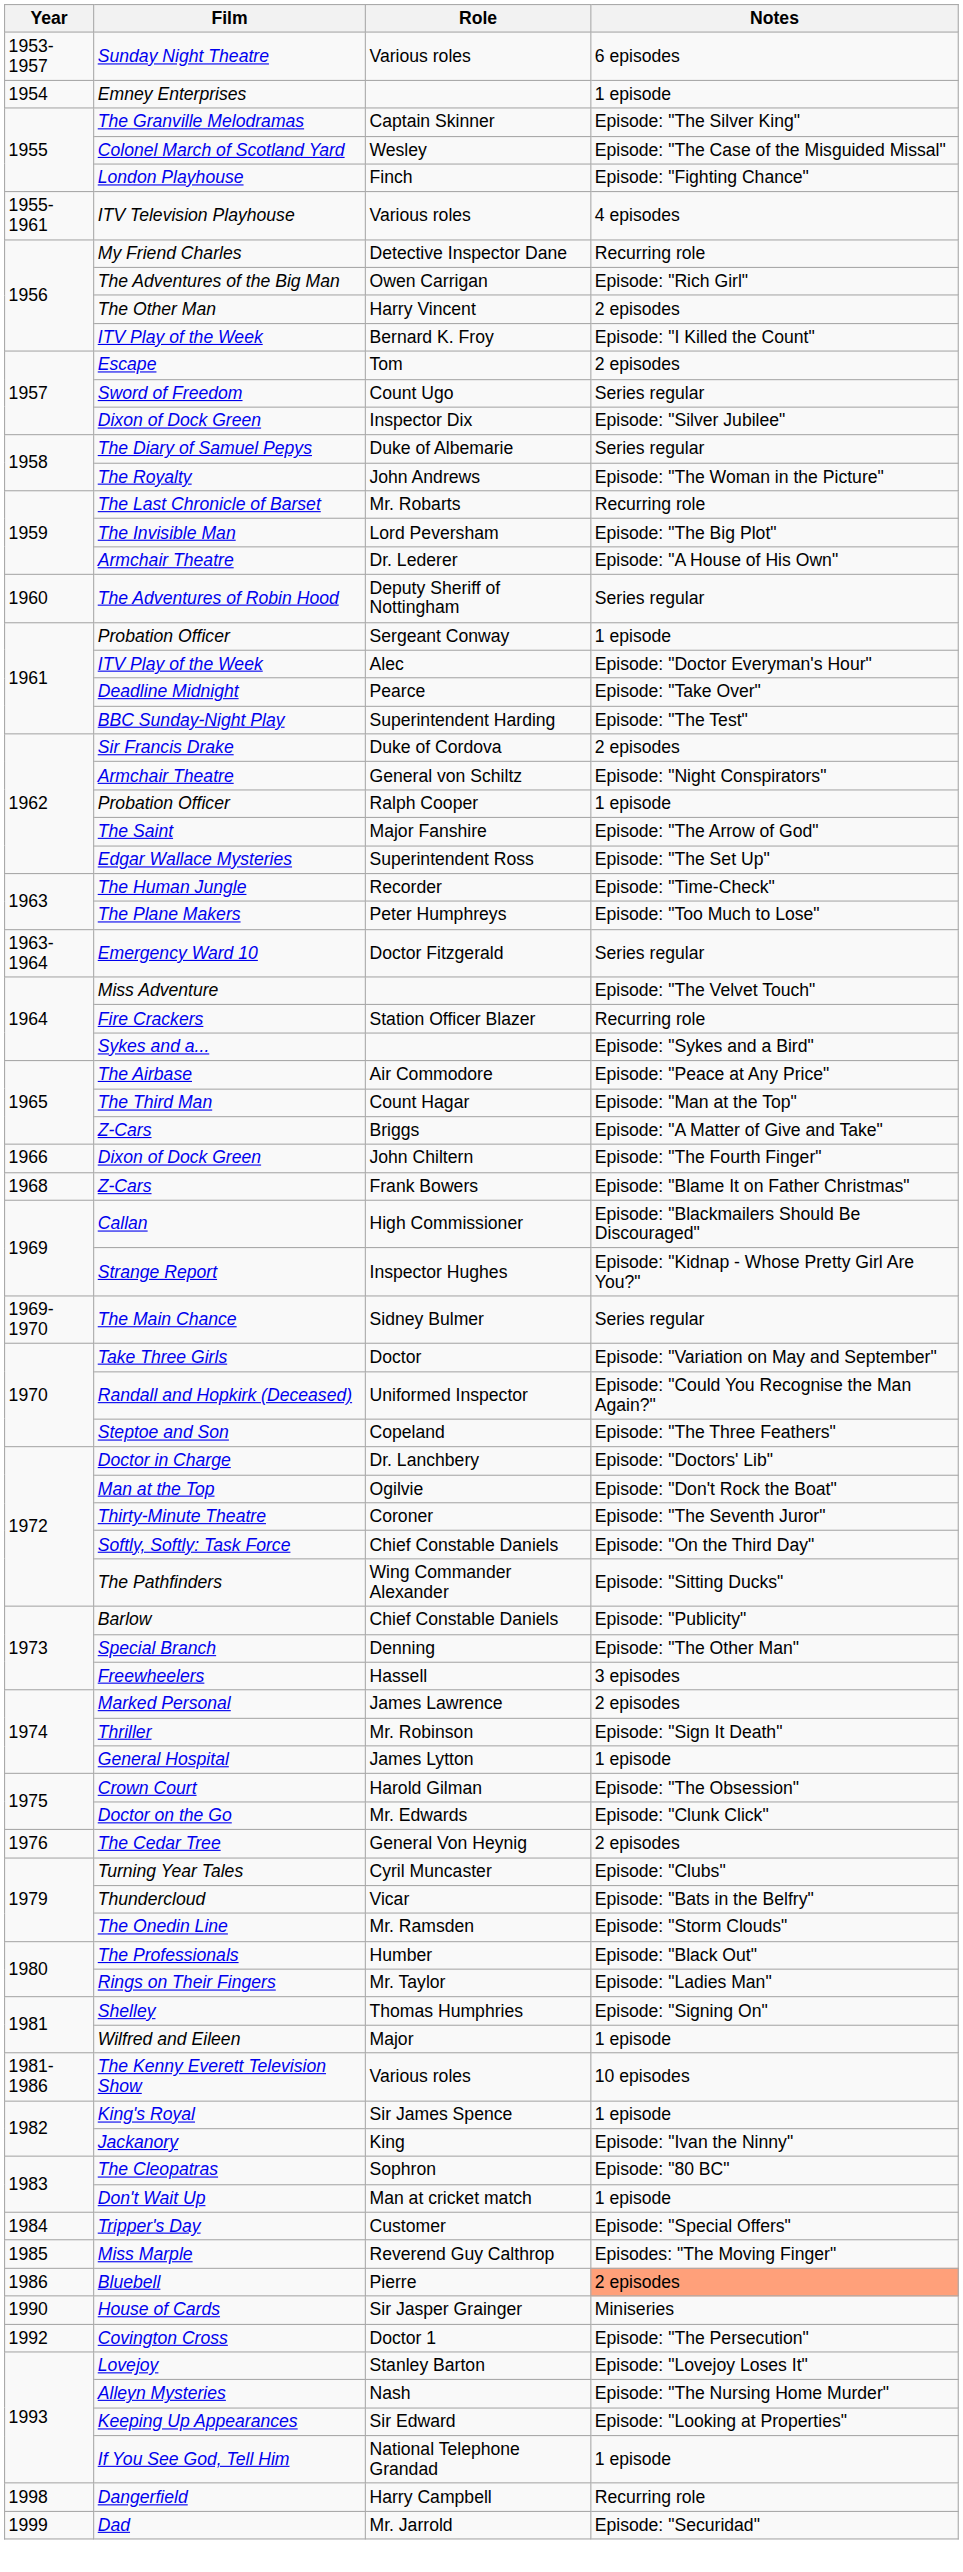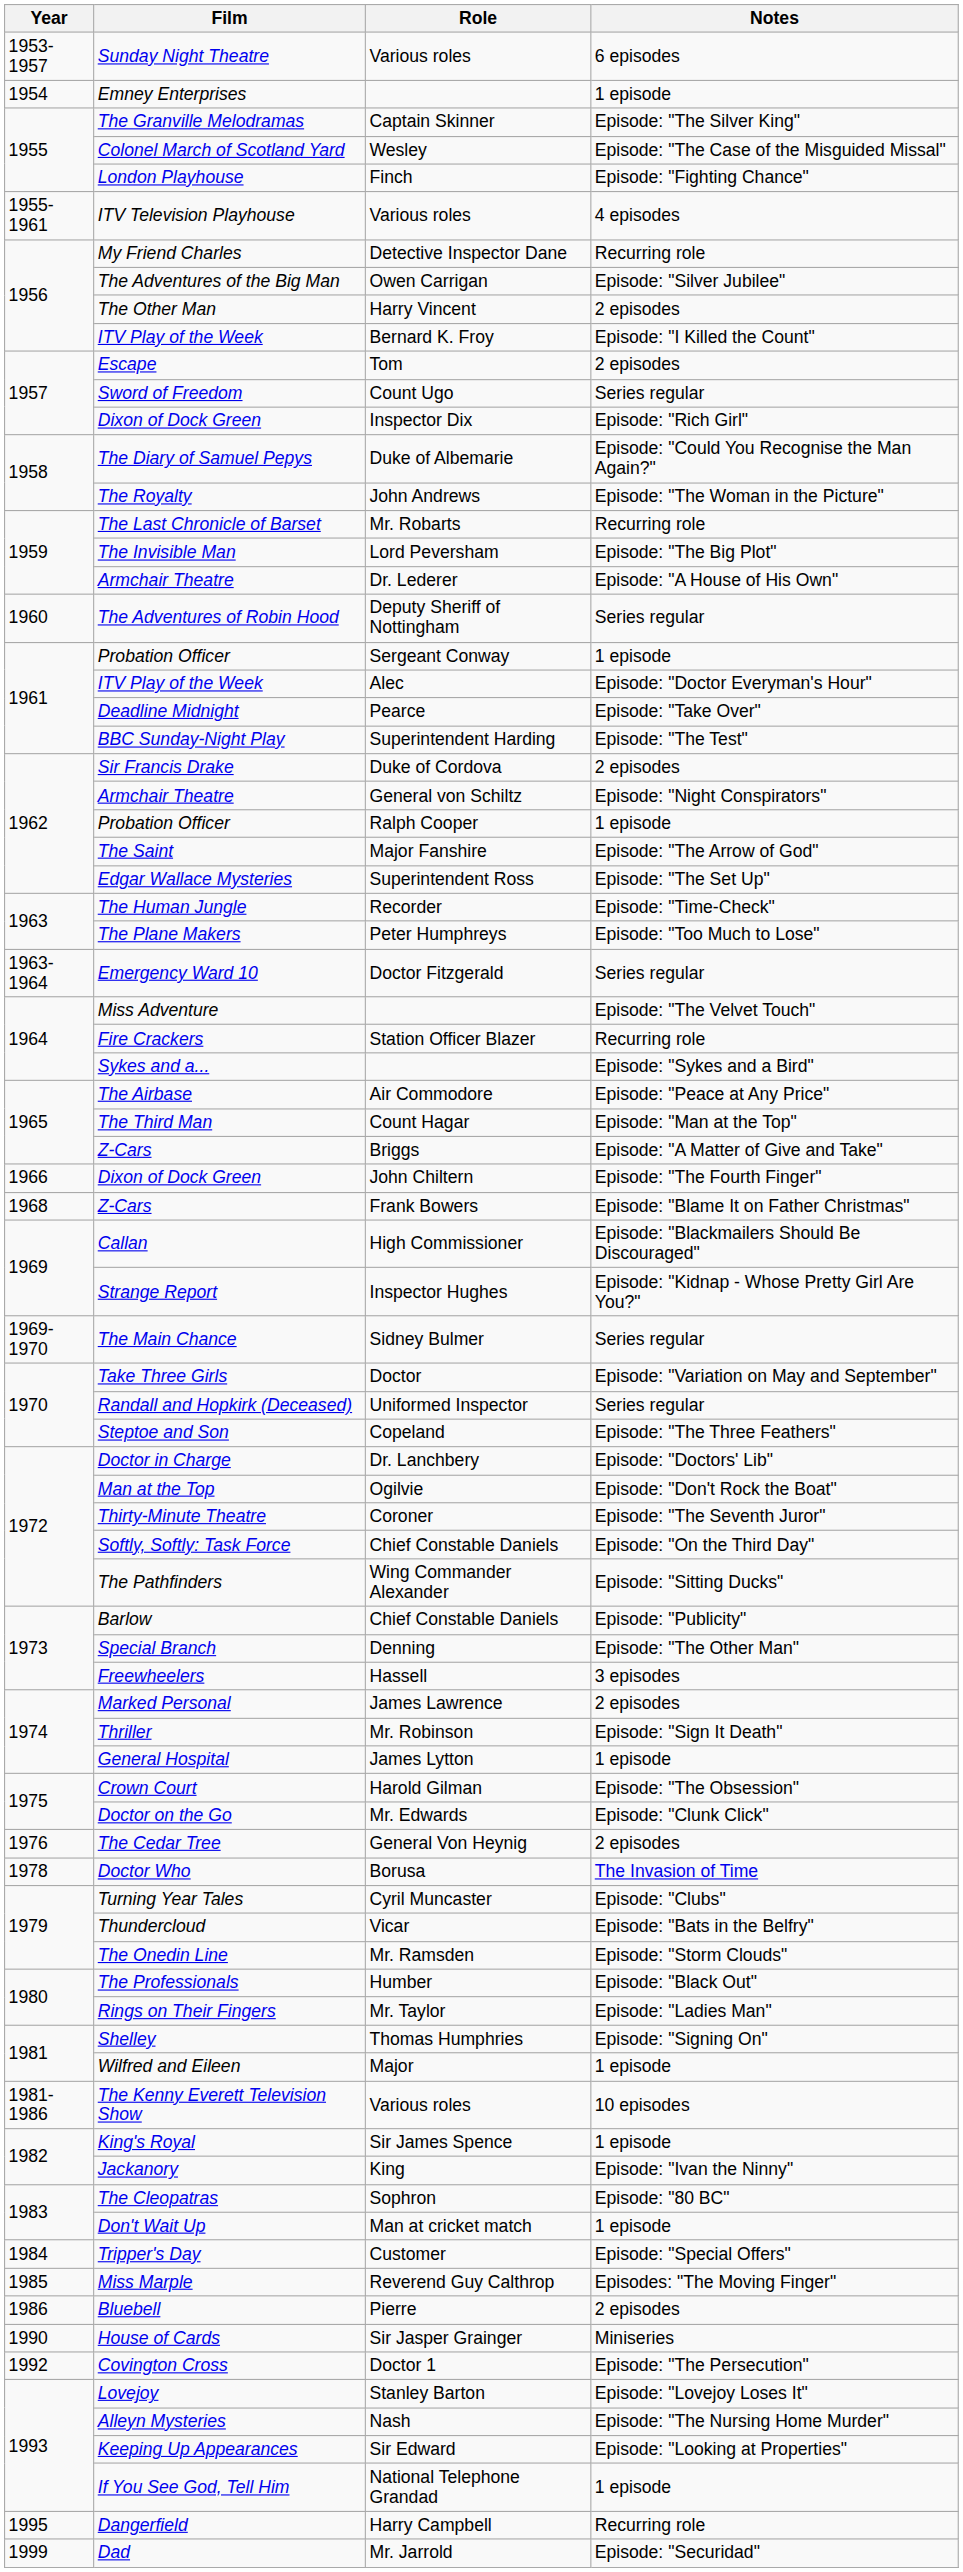 <table class="wikitable">
 <tr>
 <th>Year</th>
 <th>Film</th>
 <th>Role</th>
 <th>Notes</th>
 </tr>
 <tr>
 <td>1953-1957</td>
 <td><em><a href='#'>Sunday Night Theatre</a></em></td>
 <td>Various roles</td>
 <td>6 episodes</td>
 </tr>
 <tr>
 <td>1954</td>
 <td><em>Emney Enterprises</em></td>
 <td></td>
 <td>1 episode</td>
 </tr>
 <tr>
 <td rowspan="3">1955</td>
 <td><em><a href='#'>The Granville Melodramas</a></em></td>
 <td>Captain Skinner</td>
 <td>Episode: "The Silver King"</td>
 </tr>
 <tr>
 <td><em><a href='#'>Colonel March of Scotland Yard</a></em></td>
 <td>Wesley</td>
 <td>Episode: "The Case of the Misguided Missal"</td>
 </tr>
 <tr>
 <td><em><a href='#'>London Playhouse</a></em></td>
 <td>Finch</td>
 <td>Episode: "Fighting Chance"</td>
 </tr>
 <tr>
 <td>1955-1961</td>
 <td><em>ITV Television Playhouse</em></td>
 <td>Various roles</td>
 <td>4 episodes</td>
 </tr>
 <tr>
 <td rowspan="4">1956</td>
 <td><em>My Friend Charles</em></td>
 <td>Detective Inspector Dane</td>
 <td>Recurring role</td>
 </tr>
 <tr>
 <td><em>The Adventures of the Big Man</em></td>
 <td>Owen Carrigan</td>
-<td>Episode: "Rich Girl"</td>
+<td>Episode: "Silver Jubilee"</td>
 </tr>
 <tr>
 <td><em>The Other Man</em></td>
 <td>Harry Vincent</td>
 <td>2 episodes</td>
 </tr>
 <tr>
 <td><em><a href='#'>ITV Play of the Week</a></em></td>
 <td>Bernard K. Froy</td>
 <td>Episode: "I Killed the Count"</td>
 </tr>
 <tr>
 <td rowspan="3">1957</td>
 <td><em><a href='#'>Escape</a></em></td>
 <td>Tom</td>
 <td>2 episodes</td>
 </tr>
 <tr>
 <td><em><a href='#'>Sword of Freedom</a></em></td>
 <td>Count Ugo</td>
 <td>Series regular</td>
 </tr>
 <tr>
 <td><em><a href='#'>Dixon of Dock Green</a></em></td>
 <td>Inspector Dix</td>
-<td>Episode: "Silver Jubilee"</td>
+<td>Episode: "Rich Girl"</td>
 </tr>
 <tr>
 <td rowspan="2">1958</td>
 <td><em><a href='#'>The Diary of Samuel Pepys</a></em></td>
 <td>Duke of Albemarie</td>
-<td>Series regular</td>
+<td>Episode: "Could You Recognise the Man Again?"</td>
 </tr>
 <tr>
 <td><em><a href='#'>The Royalty</a></em></td>
 <td>John Andrews</td>
 <td>Episode: "The Woman in the Picture"</td>
 </tr>
 <tr>
 <td rowspan="3">1959</td>
 <td><em><a href='#'>The Last Chronicle of Barset</a></em></td>
 <td>Mr. Robarts</td>
 <td>Recurring role</td>
 </tr>
 <tr>
 <td><em><a href='#'>The Invisible Man</a></em></td>
 <td>Lord Peversham</td>
 <td>Episode: "The Big Plot"</td>
 </tr>
 <tr>
 <td><em><a href='#'>Armchair Theatre</a></em></td>
 <td>Dr. Lederer</td>
 <td>Episode: "A House of His Own"</td>
 </tr>
 <tr>
 <td>1960</td>
 <td><em><a href='#'>The Adventures of Robin Hood</a></em></td>
 <td>Deputy Sheriff of Nottingham</td>
 <td>Series regular</td>
 </tr>
 <tr>
 <td rowspan="4">1961</td>
 <td><em>Probation Officer</em></td>
 <td>Sergeant Conway</td>
 <td>1 episode</td>
 </tr>
 <tr>
 <td><em><a href='#'>ITV Play of the Week</a></em></td>
 <td>Alec</td>
 <td>Episode: "Doctor Everyman's Hour"</td>
 </tr>
 <tr>
 <td><em><a href='#'>Deadline Midnight</a></em></td>
 <td>Pearce</td>
 <td>Episode: "Take Over"</td>
 </tr>
 <tr>
 <td><em><a href='#'>BBC Sunday-Night Play</a></em></td>
 <td>Superintendent Harding</td>
 <td>Episode: "The Test"</td>
 </tr>
 <tr>
 <td rowspan="5">1962</td>
 <td><em><a href='#'>Sir Francis Drake</a></em></td>
 <td>Duke of Cordova</td>
 <td>2 episodes</td>
 </tr>
 <tr>
 <td><em><a href='#'>Armchair Theatre</a></em></td>
 <td>General von Schiltz</td>
 <td>Episode: "Night Conspirators"</td>
 </tr>
 <tr>
 <td><em>Probation Officer</em></td>
 <td>Ralph Cooper</td>
 <td>1 episode</td>
 </tr>
 <tr>
 <td><em><a href='#'>The Saint</a></em></td>
 <td>Major Fanshire</td>
 <td>Episode: "The Arrow of God"</td>
 </tr>
 <tr>
 <td><em><a href='#'>Edgar Wallace Mysteries</a></em></td>
 <td>Superintendent Ross</td>
 <td>Episode: "The Set Up"</td>
 </tr>
 <tr>
 <td rowspan="2">1963</td>
 <td><em><a href='#'>The Human Jungle</a></em></td>
 <td>Recorder</td>
 <td>Episode: "Time-Check"</td>
 </tr>
 <tr>
 <td><em><a href='#'>The Plane Makers</a></em></td>
 <td>Peter Humphreys</td>
 <td>Episode: "Too Much to Lose"</td>
 </tr>
 <tr>
 <td>1963-1964</td>
 <td><em><a href='#'>Emergency Ward 10</a></em></td>
 <td>Doctor Fitzgerald</td>
 <td>Series regular</td>
 </tr>
 <tr>
 <td rowspan="3">1964</td>
 <td><em>Miss Adventure</em></td>
 <td></td>
 <td>Episode: "The Velvet Touch"</td>
 </tr>
 <tr>
 <td><em><a href='#'>Fire Crackers</a></em></td>
 <td>Station Officer Blazer</td>
 <td>Recurring role</td>
 </tr>
 <tr>
 <td><em><a href='#'>Sykes and a...</a></em></td>
 <td></td>
 <td>Episode: "Sykes and a Bird"</td>
 </tr>
 <tr>
 <td rowspan="3">1965</td>
 <td><em><a href='#'>The Airbase</a></em></td>
 <td>Air Commodore</td>
 <td>Episode: "Peace at Any Price"</td>
 </tr>
 <tr>
 <td><em><a href='#'>The Third Man</a></em></td>
 <td>Count Hagar</td>
 <td>Episode: "Man at the Top"</td>
 </tr>
 <tr>
 <td><em><a href='#'>Z-Cars</a></em></td>
 <td>Briggs</td>
 <td>Episode: "A Matter of Give and Take"</td>
 </tr>
 <tr>
 <td>1966</td>
 <td><em><a href='#'>Dixon of Dock Green</a></em></td>
 <td>John Chiltern</td>
 <td>Episode: "The Fourth Finger"</td>
 </tr>
 <tr>
 <td>1968</td>
 <td><em><a href='#'>Z-Cars</a></em></td>
 <td>Frank Bowers</td>
 <td>Episode: "Blame It on Father Christmas"</td>
 </tr>
 <tr>
 <td rowspan="2">1969</td>
 <td><em><a href='#'>Callan</a></em></td>
 <td>High Commissioner</td>
 <td>Episode: "Blackmailers Should Be Discouraged"</td>
 </tr>
 <tr>
 <td><em><a href='#'>Strange Report</a></em></td>
 <td>Inspector Hughes</td>
 <td>Episode: "Kidnap - Whose Pretty Girl Are You?"</td>
 </tr>
 <tr>
 <td>1969-1970</td>
 <td><em><a href='#'>The Main Chance</a></em></td>
 <td>Sidney Bulmer</td>
 <td>Series regular</td>
 </tr>
 <tr>
 <td rowspan="3">1970</td>
 <td><em><a href='#'>Take Three Girls</a></em></td>
 <td>Doctor</td>
 <td>Episode: "Variation on May and September"</td>
 </tr>
 <tr>
 <td><em><a href='#'>Randall and Hopkirk (Deceased)</a></em></td>
 <td>Uniformed Inspector</td>
-<td>Episode: "Could You Recognise the Man Again?"</td>
+<td>Series regular</td>
 </tr>
 <tr>
 <td><em><a href='#'>Steptoe and Son</a></em></td>
 <td>Copeland</td>
 <td>Episode: "The Three Feathers"</td>
 </tr>
 <tr>
 <td rowspan="5">1972</td>
 <td><em><a href='#'>Doctor in Charge</a></em></td>
 <td>Dr. Lanchbery</td>
 <td>Episode: "Doctors' Lib"</td>
 </tr>
 <tr>
 <td><em><a href='#'>Man at the Top</a></em></td>
 <td>Ogilvie</td>
 <td>Episode: "Don't Rock the Boat"</td>
 </tr>
 <tr>
 <td><em><a href='#'>Thirty-Minute Theatre</a></em></td>
 <td>Coroner</td>
 <td>Episode: "The Seventh Juror"</td>
 </tr>
 <tr>
 <td><em><a href='#'>Softly, Softly: Task Force</a></em></td>
 <td>Chief Constable Daniels</td>
 <td>Episode: "On the Third Day"</td>
 </tr>
 <tr>
 <td><em>The Pathfinders</em></td>
 <td>Wing Commander Alexander</td>
 <td>Episode: "Sitting Ducks"</td>
 </tr>
 <tr>
 <td rowspan="3">1973</td>
 <td><em>Barlow</em></td>
 <td>Chief Constable Daniels</td>
 <td>Episode: "Publicity"</td>
 </tr>
 <tr>
 <td><em><a href='#'>Special Branch</a></em></td>
 <td>Denning</td>
 <td>Episode: "The Other Man"</td>
 </tr>
 <tr>
 <td><em><a href='#'>Freewheelers</a></em></td>
 <td>Hassell</td>
 <td>3 episodes</td>
 </tr>
 <tr>
 <td rowspan="3">1974</td>
 <td><em><a href='#'>Marked Personal</a></em></td>
 <td>James Lawrence</td>
 <td>2 episodes</td>
 </tr>
 <tr>
 <td><em><a href='#'>Thriller</a></em></td>
 <td>Mr. Robinson</td>
 <td>Episode: "Sign It Death"</td>
 </tr>
 <tr>
 <td><em><a href='#'>General Hospital</a></em></td>
 <td>James Lytton</td>
 <td>1 episode</td>
 </tr>
 <tr>
 <td rowspan="2">1975</td>
 <td><em><a href='#'>Crown Court</a></em></td>
 <td>Harold Gilman</td>
 <td>Episode: "The Obsession"</td>
 </tr>
 <tr>
 <td><em><a href='#'>Doctor on the Go</a></em></td>
 <td>Mr. Edwards</td>
 <td>Episode: "Clunk Click"</td>
 </tr>
 <tr>
 <td>1976</td>
 <td><em><a href='#'>The Cedar Tree</a></em></td>
 <td>General Von Heynig</td>
 <td>2 episodes</td>
+</tr>
+<tr>
+<td>1978</td>
+<td><em><a href='#'>Doctor Who</a></em></td>
+<td>Borusa</td>
+<td><a href='#'>The Invasion of Time</a></td>
 </tr>
 <tr>
 <td rowspan="3">1979</td>
 <td><em>Turning Year Tales</em></td>
 <td>Cyril Muncaster</td>
 <td>Episode: "Clubs"</td>
 </tr>
 <tr>
 <td><em>Thundercloud</em></td>
 <td>Vicar</td>
 <td>Episode: "Bats in the Belfry"</td>
 </tr>
 <tr>
 <td><em><a href='#'>The Onedin Line</a></em></td>
 <td>Mr. Ramsden</td>
 <td>Episode: "Storm Clouds"</td>
 </tr>
 <tr>
 <td rowspan="2">1980</td>
 <td><em><a href='#'>The Professionals</a></em></td>
 <td>Humber</td>
 <td>Episode: "Black Out"</td>
 </tr>
 <tr>
 <td><em><a href='#'>Rings on Their Fingers</a></em></td>
 <td>Mr. Taylor</td>
 <td>Episode: "Ladies Man"</td>
 </tr>
 <tr>
 <td rowspan="2">1981</td>
 <td><em><a href='#'>Shelley</a></em></td>
 <td>Thomas Humphries</td>
 <td>Episode: "Signing On"</td>
 </tr>
 <tr>
 <td><em>Wilfred and Eileen</em></td>
 <td>Major</td>
 <td>1 episode</td>
 </tr>
 <tr>
 <td>1981-1986</td>
 <td><em><a href='#'>The Kenny Everett Television Show</a></em></td>
 <td>Various roles</td>
 <td>10 episodes</td>
 </tr>
 <tr>
 <td rowspan="2">1982</td>
 <td><em><a href='#'>King's Royal</a></em></td>
 <td>Sir James Spence</td>
 <td>1 episode</td>
 </tr>
 <tr>
 <td><em><a href='#'>Jackanory</a></em></td>
 <td>King</td>
 <td>Episode: "Ivan the Ninny"</td>
 </tr>
 <tr>
 <td rowspan="2">1983</td>
 <td><em><a href='#'>The Cleopatras</a></em></td>
 <td>Sophron</td>
 <td>Episode: "80 BC"</td>
 </tr>
 <tr>
 <td><em><a href='#'>Don't Wait Up</a></em></td>
 <td>Man at cricket match</td>
 <td>1 episode</td>
 </tr>
 <tr>
 <td>1984</td>
 <td><em><a href='#'>Tripper's Day</a></em></td>
 <td>Customer</td>
 <td>Episode: "Special Offers"</td>
 </tr>
 <tr>
 <td>1985</td>
 <td><em><a href='#'>Miss Marple</a></em></td>
 <td>Reverend Guy Calthrop</td>
 <td>Episodes: "The Moving Finger"</td>
 </tr>
 <tr>
 <td>1986</td>
 <td><em><a href='#'>Bluebell</a></em></td>
 <td>Pierre</td>
-<td style="background: lightsalmon;">2 episodes</td>
+<td>2 episodes</td>
 </tr>
 <tr>
 <td>1990</td>
 <td><em><a href='#'>House of Cards</a></em></td>
 <td>Sir Jasper Grainger</td>
 <td>Miniseries</td>
 </tr>
 <tr>
 <td>1992</td>
 <td><em><a href='#'>Covington Cross</a></em></td>
 <td>Doctor 1</td>
 <td>Episode: "The Persecution"</td>
 </tr>
 <tr>
 <td rowspan="4">1993</td>
 <td><em><a href='#'>Lovejoy</a></em></td>
 <td>Stanley Barton</td>
 <td>Episode: "Lovejoy Loses It"</td>
 </tr>
 <tr>
 <td><em><a href='#'>Alleyn Mysteries</a></em></td>
 <td>Nash</td>
 <td>Episode: "The Nursing Home Murder"</td>
 </tr>
 <tr>
 <td><em><a href='#'>Keeping Up Appearances</a></em></td>
 <td>Sir Edward</td>
 <td>Episode: "Looking at Properties"</td>
 </tr>
 <tr>
 <td><em><a href='#'>If You See God, Tell Him</a></em></td>
 <td>National Telephone Grandad</td>
 <td>1 episode</td>
 </tr>
 <tr>
-<td>1998</td>
+<td>1995</td>
 <td><em><a href='#'>Dangerfield</a></em></td>
 <td>Harry Campbell</td>
 <td>Recurring role</td>
 </tr>
 <tr>
 <td>1999</td>
 <td><em><a href='#'>Dad</a></em></td>
 <td>Mr. Jarrold</td>
 <td>Episode: "Securidad"</td>
 </tr>
 </table>
